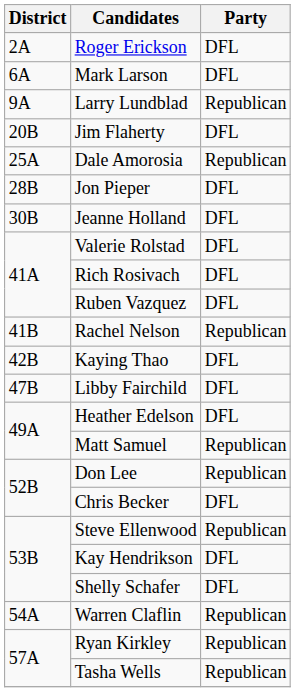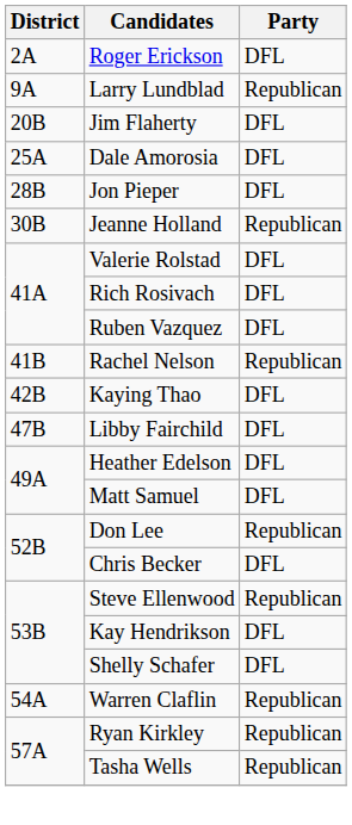 <table class="wikitable">
 <tr>
 <th>District</th>
 <th>Candidates</th>
 <th>Party</th>
 </tr>
 <tr>
 <td rowspan="1">2A</td>
 <td><a href='#'>Roger Erickson</a></td>
-<td>DFL</td>
-</tr>
-<tr>
-<td rowspan="1">6A</td>
-<td>Mark Larson</td>
 <td>DFL</td>
 </tr>
 <tr>
 <td rowspan="1">9A</td>
 <td>Larry Lundblad</td>
 <td>Republican</td>
 </tr>
 <tr>
 <td rowspan="1">20B</td>
 <td>Jim Flaherty</td>
 <td>DFL</td>
 </tr>
 <tr>
 <td rowspan="1">25A</td>
 <td>Dale Amorosia</td>
-<td>Republican</td>
+<td>DFL</td>
 </tr>
 <tr>
 <td rowspan="1">28B</td>
 <td>Jon Pieper</td>
 <td>DFL</td>
 </tr>
 <tr>
 <td rowspan="1">30B</td>
 <td>Jeanne Holland</td>
-<td>DFL</td>
+<td>Republican</td>
 </tr>
 <tr>
 <td rowspan="3">41A</td>
 <td>Valerie Rolstad</td>
 <td>DFL</td>
 </tr>
 <tr>
 <td>Rich Rosivach</td>
 <td>DFL</td>
 </tr>
 <tr>
 <td>Ruben Vazquez</td>
 <td>DFL</td>
 </tr>
 <tr>
 <td rowspan="1">41B</td>
 <td>Rachel Nelson</td>
 <td>Republican</td>
 </tr>
 <tr>
 <td rowspan="1">42B</td>
 <td>Kaying Thao</td>
 <td>DFL</td>
 </tr>
 <tr>
 <td rowspan="1">47B</td>
 <td>Libby Fairchild</td>
 <td>DFL</td>
 </tr>
 <tr>
 <td rowspan="2">49A</td>
 <td>Heather Edelson</td>
 <td>DFL</td>
 </tr>
 <tr>
 <td>Matt Samuel</td>
-<td>Republican</td>
+<td>DFL</td>
 </tr>
 <tr>
 <td rowspan="2">52B</td>
 <td>Don Lee</td>
 <td>Republican</td>
 </tr>
 <tr>
 <td>Chris Becker</td>
 <td>DFL</td>
 </tr>
 <tr>
 <td rowspan="3">53B</td>
 <td>Steve Ellenwood</td>
 <td>Republican</td>
 </tr>
 <tr>
 <td>Kay Hendrikson</td>
 <td>DFL</td>
 </tr>
 <tr>
 <td>Shelly Schafer</td>
 <td>DFL</td>
 </tr>
 <tr>
 <td rowspan="1">54A</td>
 <td>Warren Claflin</td>
 <td>Republican</td>
 </tr>
 <tr>
 <td rowspan="2">57A</td>
 <td>Ryan Kirkley</td>
 <td>Republican</td>
 </tr>
 <tr>
 <td>Tasha Wells</td>
 <td>Republican</td>
 </tr>
 <tr>
 </tr>
 </table>
